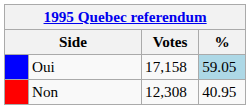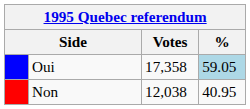 <table class="wikitable" style="font-size: 95%; clear:both">
 <tr style="background-color:#E9E9E9">
 <th colspan=4><a href='#'>1995 Quebec referendum</a></th>
 </tr>
 <tr style="background-color:#E9E9E9">
 <th colspan=2 style="width: 130px">Side</th>
 <th style="width: 50px">Votes</th>
 <th style="width: 40px">%</th>
 </tr>
 <tr>
 <td bgcolor="blue"></td>
 <td>Oui</td>
-<td>17,158</td>
+<td>17,358</td>
 <td style="background: lightblue;">59.05</td>
 </tr>
 <tr>
 <td bgcolor="red"></td>
 <td>Non</td>
-<td>12,308</td>
+<td>12,038</td>
 <td>40.95</td>
 </tr>
 <tr>
 </tr>
 </table>
